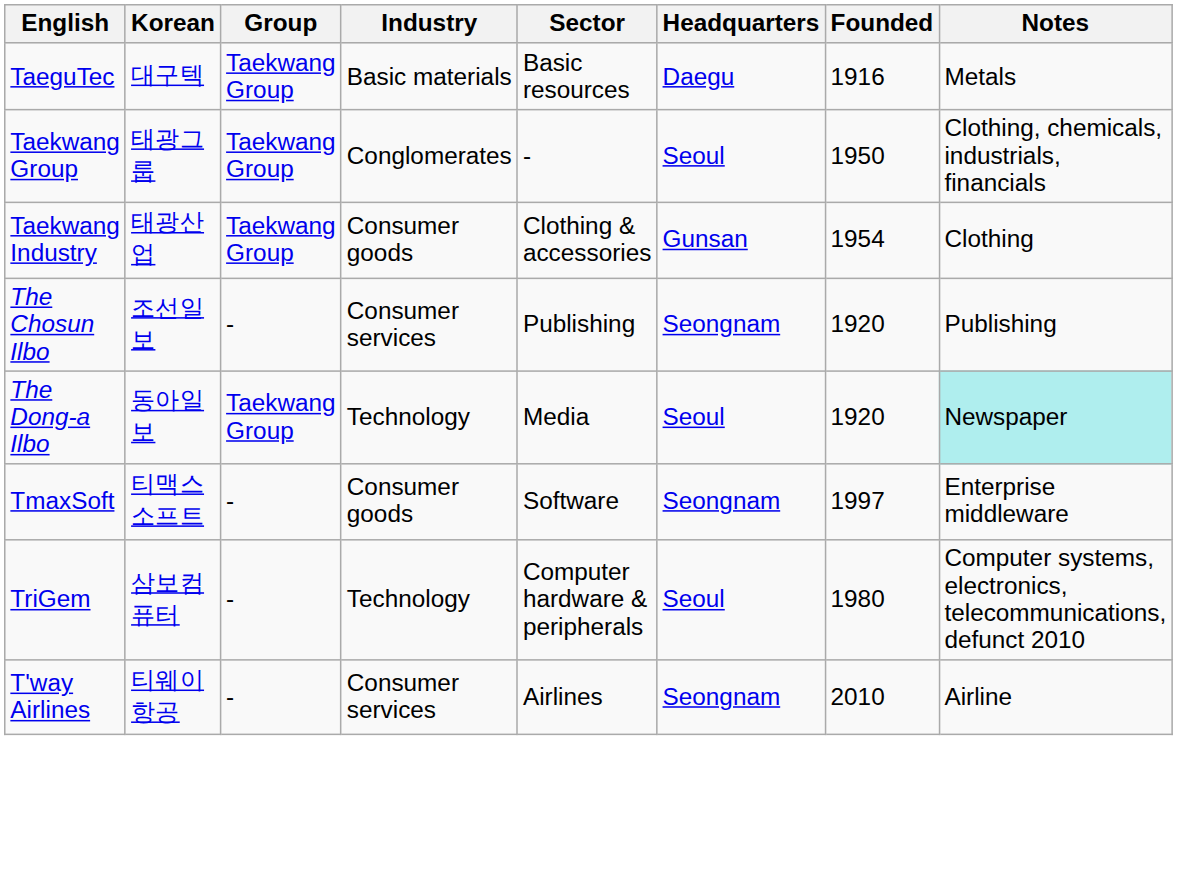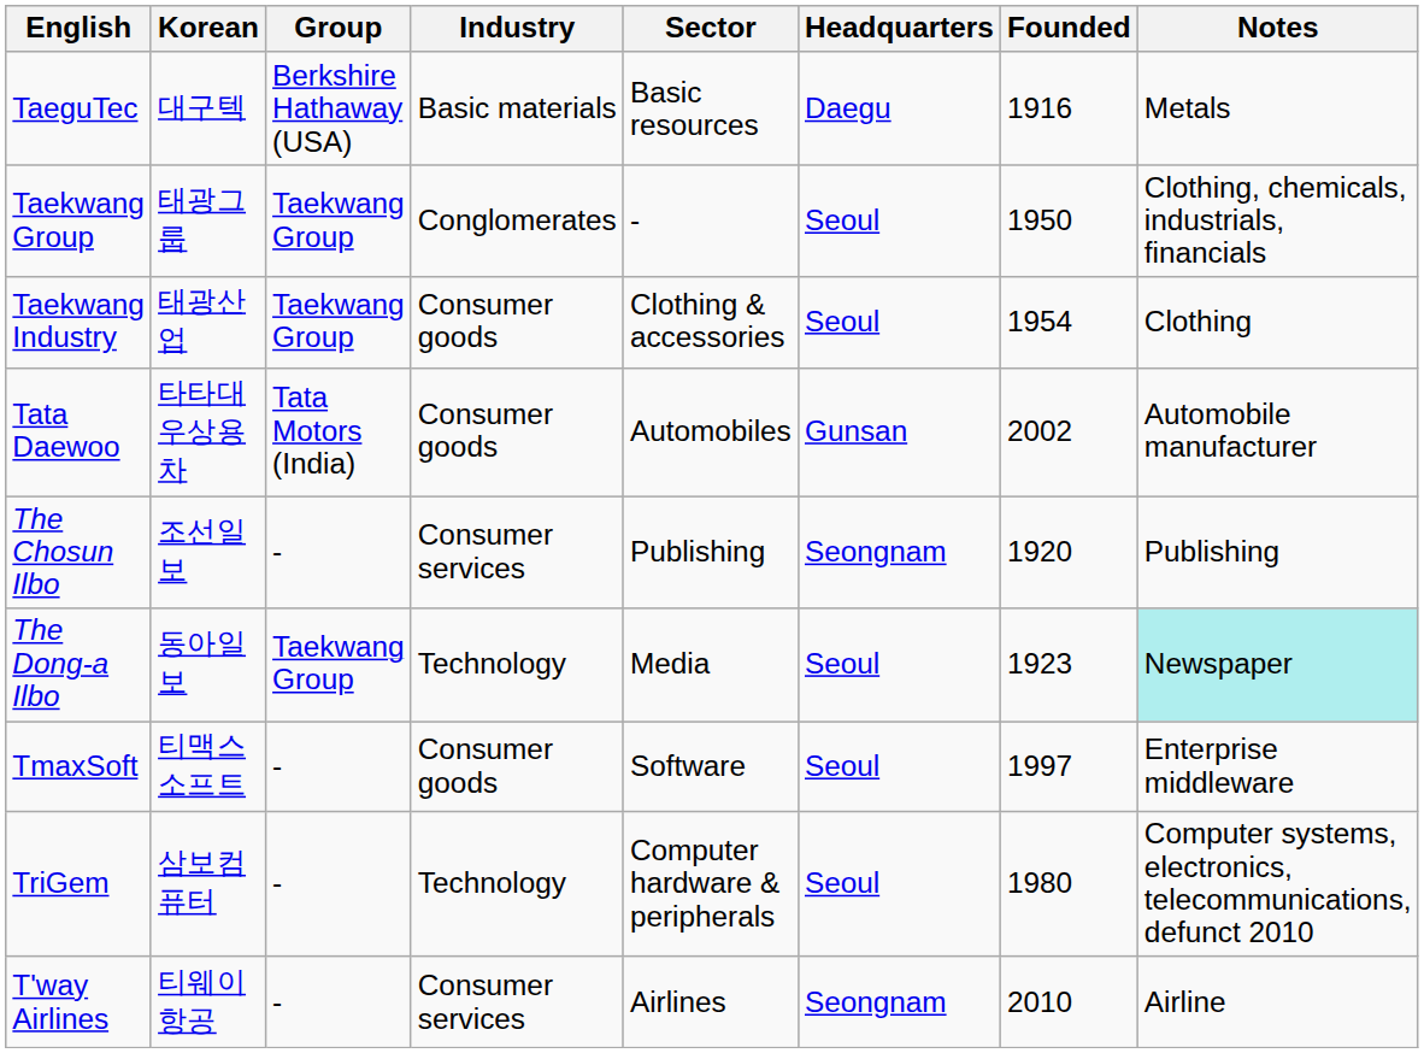 <table class="wikitable sortable">
 <tr>
 <th>English</th>
 <th>Korean</th>
 <th>Group</th>
 <th>Industry</th>
 <th>Sector</th>
 <th>Headquarters</th>
 <th>Founded</th>
 <th class="unsortable">Notes</th>
 </tr>
 <tr>
 <td><a href='#'>TaeguTec</a></td>
 <td><a href='#'>대구텍</a></td>
-<td><a href='#'>Taekwang Group</a></td>
+<td><a href='#'>Berkshire Hathaway</a> (USA)</td>
 <td>Basic materials</td>
 <td>Basic resources</td>
 <td><a href='#'>Daegu</a></td>
 <td>1916</td>
 <td>Metals</td>
 </tr>
 <tr>
 <td><a href='#'>Taekwang Group</a></td>
 <td><a href='#'>태광그룹</a></td>
 <td><a href='#'>Taekwang Group</a></td>
 <td>Conglomerates</td>
 <td>-</td>
 <td><a href='#'>Seoul</a></td>
 <td>1950</td>
 <td>Clothing, chemicals, industrials, financials</td>
 </tr>
 <tr>
 <td><a href='#'>Taekwang Industry</a></td>
 <td><a href='#'>태광산업</a></td>
 <td><a href='#'>Taekwang Group</a></td>
 <td>Consumer goods</td>
 <td>Clothing & accessories</td>
-<td><a href='#'>Gunsan</a></td>
+<td><a href='#'>Seoul</a></td>
 <td>1954</td>
 <td>Clothing</td>
+</tr>
+<tr>
+<td><a href='#'>Tata Daewoo</a></td>
+<td><a href='#'>타타대우상용차</a></td>
+<td><a href='#'>Tata Motors</a> (India)</td>
+<td>Consumer goods</td>
+<td>Automobiles</td>
+<td><a href='#'>Gunsan</a></td>
+<td>2002</td>
+<td>Automobile manufacturer</td>
 </tr>
 <tr>
 <td><em><a href='#'>The Chosun Ilbo</a></em></td>
 <td><a href='#'>조선일보</a></td>
 <td>-</td>
 <td>Consumer services</td>
 <td>Publishing</td>
 <td><a href='#'>Seongnam</a></td>
 <td>1920</td>
 <td>Publishing</td>
 </tr>
 <tr>
 <td><em><a href='#'>The Dong-a Ilbo</a></em></td>
 <td><a href='#'>동아일보</a></td>
 <td><a href='#'>Taekwang Group</a></td>
 <td>Technology</td>
 <td>Media</td>
 <td><a href='#'>Seoul</a></td>
-<td>1920</td>
+<td>1923</td>
 <td style="background: paleturquoise;">Newspaper</td>
 </tr>
 <tr>
 <td><a href='#'>TmaxSoft</a></td>
 <td><a href='#'>티맥스소프트</a></td>
 <td>-</td>
 <td>Consumer goods</td>
 <td>Software</td>
-<td><a href='#'>Seongnam</a></td>
+<td><a href='#'>Seoul</a></td>
 <td>1997</td>
 <td>Enterprise middleware</td>
 </tr>
 <tr>
 <td><a href='#'>TriGem</a></td>
 <td><a href='#'>삼보컴퓨터</a></td>
 <td>-</td>
 <td>Technology</td>
 <td>Computer hardware & peripherals</td>
 <td><a href='#'>Seoul</a></td>
 <td>1980</td>
 <td>Computer systems, electronics, telecommunications, defunct 2010</td>
 </tr>
 <tr>
 <td><a href='#'>T'way Airlines</a></td>
 <td><a href='#'>티웨이항공</a></td>
 <td>-</td>
 <td>Consumer services</td>
 <td>Airlines</td>
 <td><a href='#'>Seongnam</a></td>
 <td>2010</td>
 <td>Airline</td>
 </tr>
 </table>
